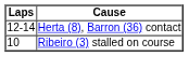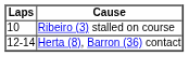 <table border=2 cellspacing=0>
 <tr>
 <th>Laps</th>
 <th>Cause</th>
 </tr>
 <tr>
+<td>10</td>
+<td><a href='#'>Ribeiro (3)</a> stalled on course</td>
+</tr>
+<tr>
 <td>12-14</td>
 <td><a href='#'>Herta (8)</a>, <a href='#'>Barron (36)</a>  contact</td>
 </tr>
-<tr>
-<td>10</td>
-<td><a href='#'>Ribeiro (3)</a> stalled on course</td>
-</tr>
 </table>
